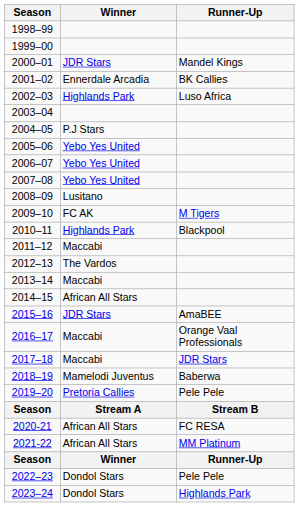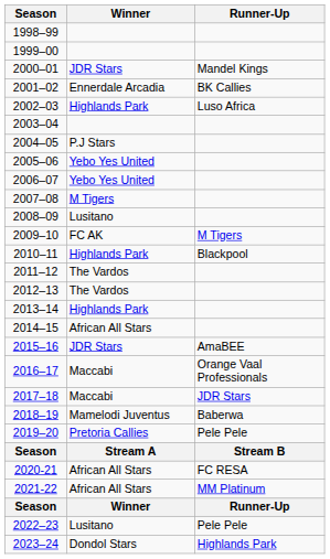 <table class="wikitable" width="440px";>
 <tr>
 <th width="80px">Season</th>
 <th width="180px">Winner</th>
 <th width="180px">Runner-Up</th>
 </tr>
 <tr>
 <td align="center">1998–99</td>
 <td></td>
 <td></td>
 </tr>
 <tr>
 <td align="center">1999–00</td>
 <td></td>
 <td></td>
 </tr>
 <tr>
 <td align="center">2000–01</td>
 <td><a href='#'>JDR Stars</a></td>
 <td>Mandel Kings</td>
 </tr>
 <tr>
 <td align="center">2001–02</td>
 <td>Ennerdale Arcadia</td>
 <td>BK Callies</td>
 </tr>
 <tr>
 <td align="center">2002–03</td>
 <td><a href='#'>Highlands Park</a></td>
 <td>Luso Africa</td>
 </tr>
 <tr>
 <td align="center">2003–04</td>
 <td></td>
 <td></td>
 </tr>
 <tr>
 <td align="center">2004–05</td>
 <td>P.J Stars</td>
 <td></td>
 </tr>
 <tr>
 <td align="center">2005–06</td>
 <td><a href='#'>Yebo Yes United</a></td>
 <td></td>
 </tr>
 <tr>
 <td align="center">2006–07</td>
 <td><a href='#'>Yebo Yes United</a></td>
 <td></td>
 </tr>
 <tr>
 <td align="center">2007–08</td>
-<td><a href='#'>Yebo Yes United</a></td>
+<td><a href='#'>M Tigers</a></td>
 <td></td>
 </tr>
 <tr>
 <td align="center">2008–09</td>
 <td>Lusitano</td>
 <td></td>
 </tr>
 <tr>
 <td align="center">2009–10</td>
 <td>FC AK</td>
 <td><a href='#'>M Tigers</a></td>
 </tr>
 <tr>
 <td align="center">2010–11</td>
 <td><a href='#'>Highlands Park</a></td>
 <td>Blackpool</td>
 </tr>
 <tr>
 <td align="center">2011–12</td>
-<td>Maccabi</td>
+<td>The Vardos</td>
 <td></td>
 </tr>
 <tr>
 <td align="center">2012–13</td>
 <td>The Vardos</td>
 <td></td>
 </tr>
 <tr>
 <td align="center">2013–14</td>
-<td>Maccabi</td>
+<td><a href='#'>Highlands Park</a></td>
 <td></td>
 </tr>
 <tr>
 <td align="center">2014–15</td>
 <td>African All Stars</td>
 <td></td>
 </tr>
 <tr>
 <td align="center"><a href='#'>2015–16</a></td>
 <td><a href='#'>JDR Stars</a></td>
 <td>AmaBEE</td>
 </tr>
 <tr>
 <td align="center"><a href='#'>2016–17</a></td>
 <td>Maccabi</td>
 <td>Orange Vaal Professionals</td>
 </tr>
 <tr>
 <td align="center"><a href='#'>2017–18</a></td>
 <td>Maccabi</td>
 <td><a href='#'>JDR Stars</a></td>
 </tr>
 <tr>
 <td align="center"><a href='#'>2018–19</a></td>
 <td>Mamelodi Juventus</td>
 <td>Baberwa</td>
 </tr>
 <tr>
 <td align="center"><a href='#'>2019–20</a></td>
 <td><a href='#'>Pretoria Callies</a></td>
 <td>Pele Pele</td>
 </tr>
 <tr>
 <th>Season</th>
 <th>Stream A</th>
 <th>Stream B</th>
 </tr>
 <tr>
 <td align="center"><a href='#'>2020-21</a></td>
 <td>African All Stars</td>
 <td>FC RESA</td>
 </tr>
 <tr>
 <td align="center"><a href='#'>2021-22</a></td>
 <td>African All Stars</td>
 <td><a href='#'>MM Platinum</a></td>
 </tr>
 <tr>
 <th width="80px">Season</th>
 <th width="180px">Winner</th>
 <th width="180px">Runner-Up</th>
 </tr>
 <tr>
 <td align="center"><a href='#'>2022–23</a></td>
-<td>Dondol Stars</td>
+<td>Lusitano</td>
 <td>Pele Pele</td>
 </tr>
 <tr>
 <td align="center"><a href='#'>2023–24</a></td>
 <td>Dondol Stars</td>
 <td><a href='#'>Highlands Park</a></td>
 </tr>
 </table>
